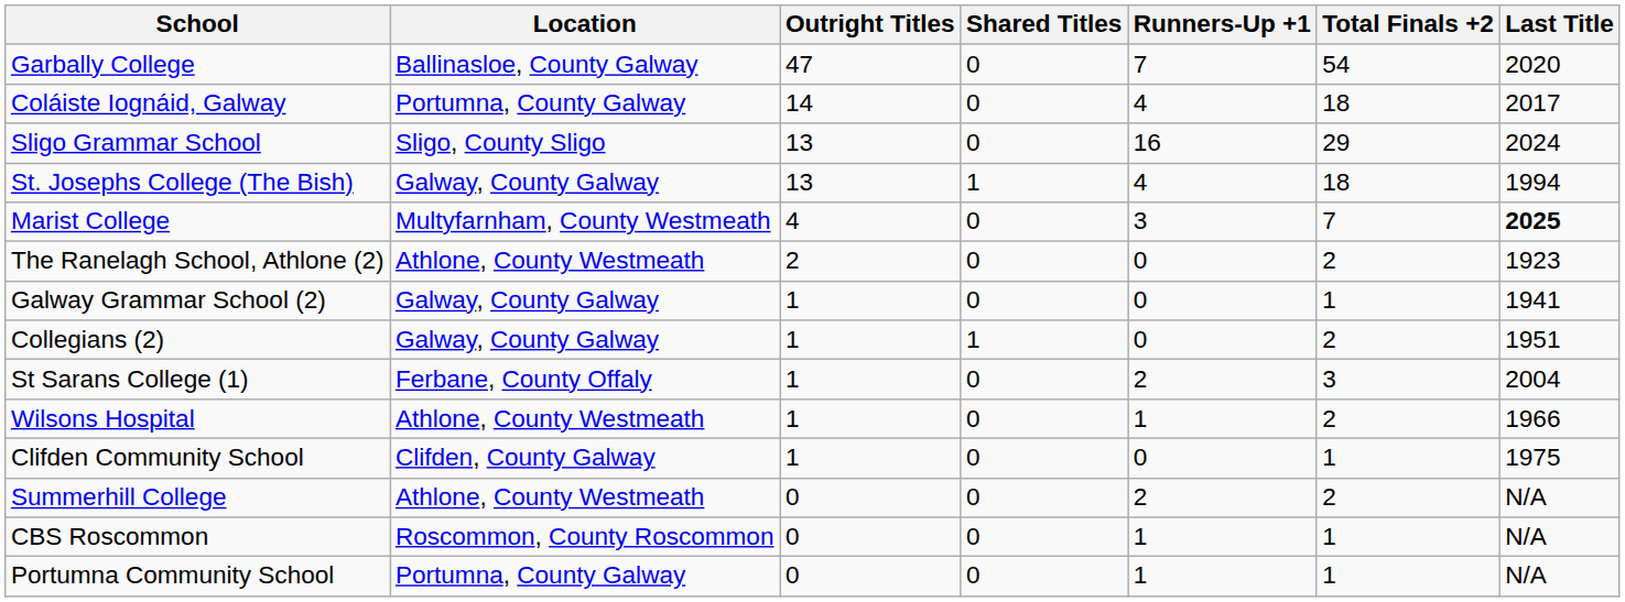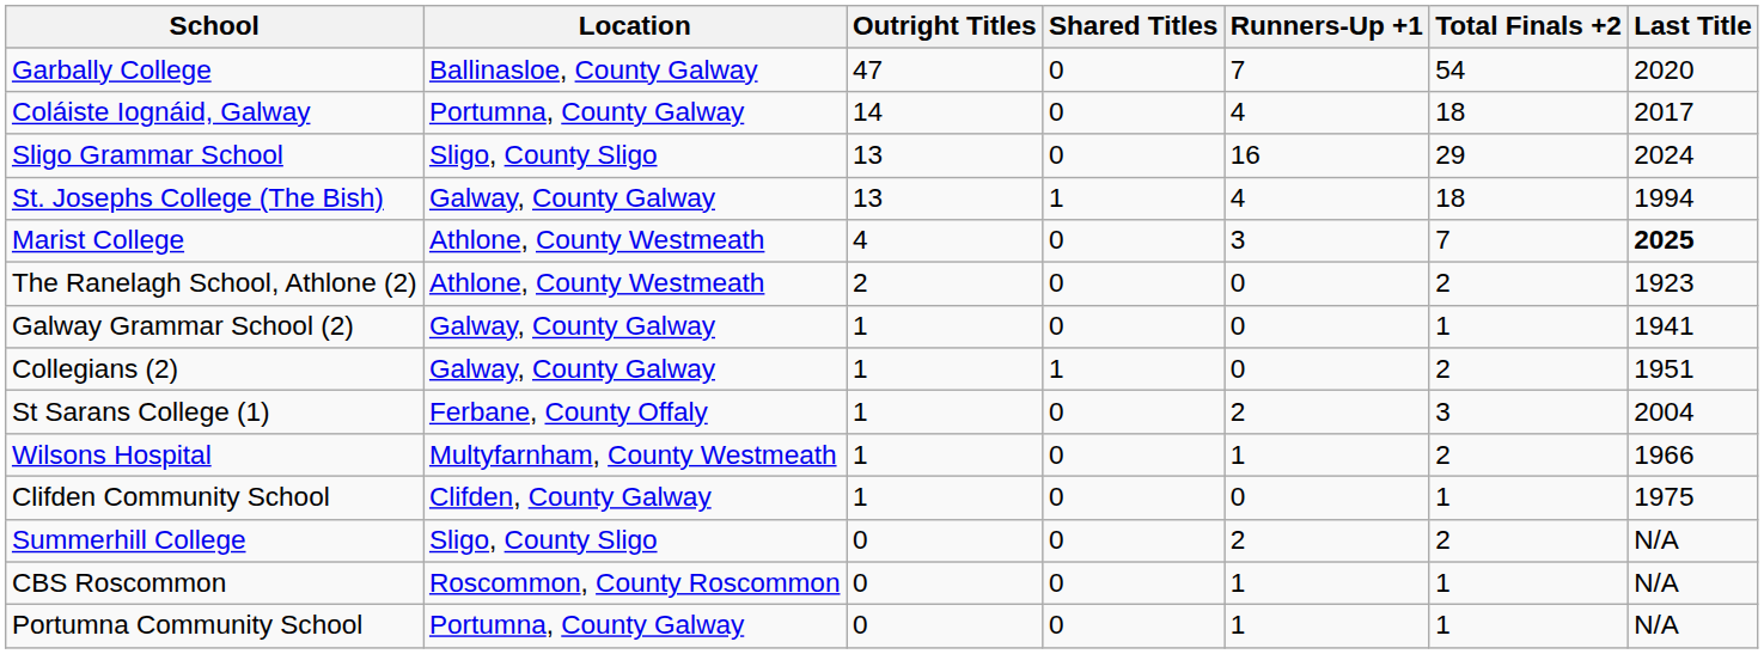 <table class="wikitable">
 <tr>
 <th>School</th>
 <th>Location</th>
 <th>Outright Titles</th>
 <th>Shared Titles</th>
 <th>Runners-Up +1</th>
 <th>Total Finals +2</th>
 <th>Last Title</th>
 </tr>
 <tr>
 <td> <a href='#'>Garbally College</a></td>
 <td><a href='#'>Ballinasloe</a>, <a href='#'>County Galway</a></td>
 <td>47</td>
 <td>0</td>
 <td>7</td>
 <td>54</td>
 <td>2020</td>
 </tr>
 <tr>
 <td> <a href='#'>Coláiste Iognáid, Galway</a></td>
 <td><a href='#'>Portumna</a>, <a href='#'>County Galway</a></td>
 <td>14</td>
 <td>0</td>
 <td>4</td>
 <td>18</td>
 <td>2017</td>
 </tr>
 <tr>
 <td> <a href='#'>Sligo Grammar School</a></td>
 <td><a href='#'>Sligo</a>, <a href='#'>County Sligo</a></td>
 <td>13</td>
 <td>0</td>
 <td>16</td>
 <td>29</td>
 <td>2024</td>
 </tr>
 <tr>
 <td> <a href='#'>St. Josephs College (The Bish)</a></td>
 <td><a href='#'>Galway</a>, <a href='#'>County Galway</a></td>
 <td>13</td>
 <td>1</td>
 <td>4</td>
 <td>18</td>
 <td>1994</td>
 </tr>
 <tr>
 <td> <a href='#'>Marist College</a></td>
-<td><a href='#'>Multyfarnham</a>, <a href='#'>County Westmeath</a></td>
+<td><a href='#'>Athlone</a>, <a href='#'>County Westmeath</a></td>
 <td>4</td>
 <td>0</td>
 <td>3</td>
 <td>7</td>
 <td><strong>2025</strong></td>
 </tr>
 <tr>
 <td> The Ranelagh School, Athlone (2)</td>
 <td><a href='#'>Athlone</a>, <a href='#'>County Westmeath</a></td>
 <td>2</td>
 <td>0</td>
 <td>0</td>
 <td>2</td>
 <td>1923</td>
 </tr>
 <tr>
 <td> Galway Grammar School (2)</td>
 <td><a href='#'>Galway</a>, <a href='#'>County Galway</a></td>
 <td>1</td>
 <td>0</td>
 <td>0</td>
 <td>1</td>
 <td>1941</td>
 </tr>
 <tr>
 <td> Collegians (2)</td>
 <td><a href='#'>Galway</a>, <a href='#'>County Galway</a></td>
 <td>1</td>
 <td>1</td>
 <td>0</td>
 <td>2</td>
 <td>1951</td>
 </tr>
 <tr>
 <td> St Sarans College (1)</td>
 <td><a href='#'>Ferbane</a>, <a href='#'>County Offaly</a></td>
 <td>1</td>
 <td>0</td>
 <td>2</td>
 <td>3</td>
 <td>2004</td>
 </tr>
 <tr>
 <td> <a href='#'>Wilsons Hospital</a></td>
-<td><a href='#'>Athlone</a>, <a href='#'>County Westmeath</a></td>
+<td><a href='#'>Multyfarnham</a>, <a href='#'>County Westmeath</a></td>
 <td>1</td>
 <td>0</td>
 <td>1</td>
 <td>2</td>
 <td>1966</td>
 </tr>
 <tr>
 <td>  Clifden Community School</td>
 <td><a href='#'>Clifden</a>, <a href='#'>County Galway</a></td>
 <td>1</td>
 <td>0</td>
 <td>0</td>
 <td>1</td>
 <td>1975</td>
 </tr>
 <tr>
 <td> <a href='#'>Summerhill College</a></td>
-<td><a href='#'>Athlone</a>, <a href='#'>County Westmeath</a></td>
+<td><a href='#'>Sligo</a>, <a href='#'>County Sligo</a></td>
 <td>0</td>
 <td>0</td>
 <td>2</td>
 <td>2</td>
 <td>N/A</td>
 </tr>
 <tr>
 <td> CBS Roscommon</td>
 <td><a href='#'>Roscommon</a>, <a href='#'>County Roscommon</a></td>
 <td>0</td>
 <td>0</td>
 <td>1</td>
 <td>1</td>
 <td>N/A</td>
 </tr>
 <tr>
 <td> Portumna Community School</td>
 <td><a href='#'>Portumna</a>, <a href='#'>County Galway</a></td>
 <td>0</td>
 <td>0</td>
 <td>1</td>
 <td>1</td>
 <td>N/A</td>
 </tr>
 </table>
